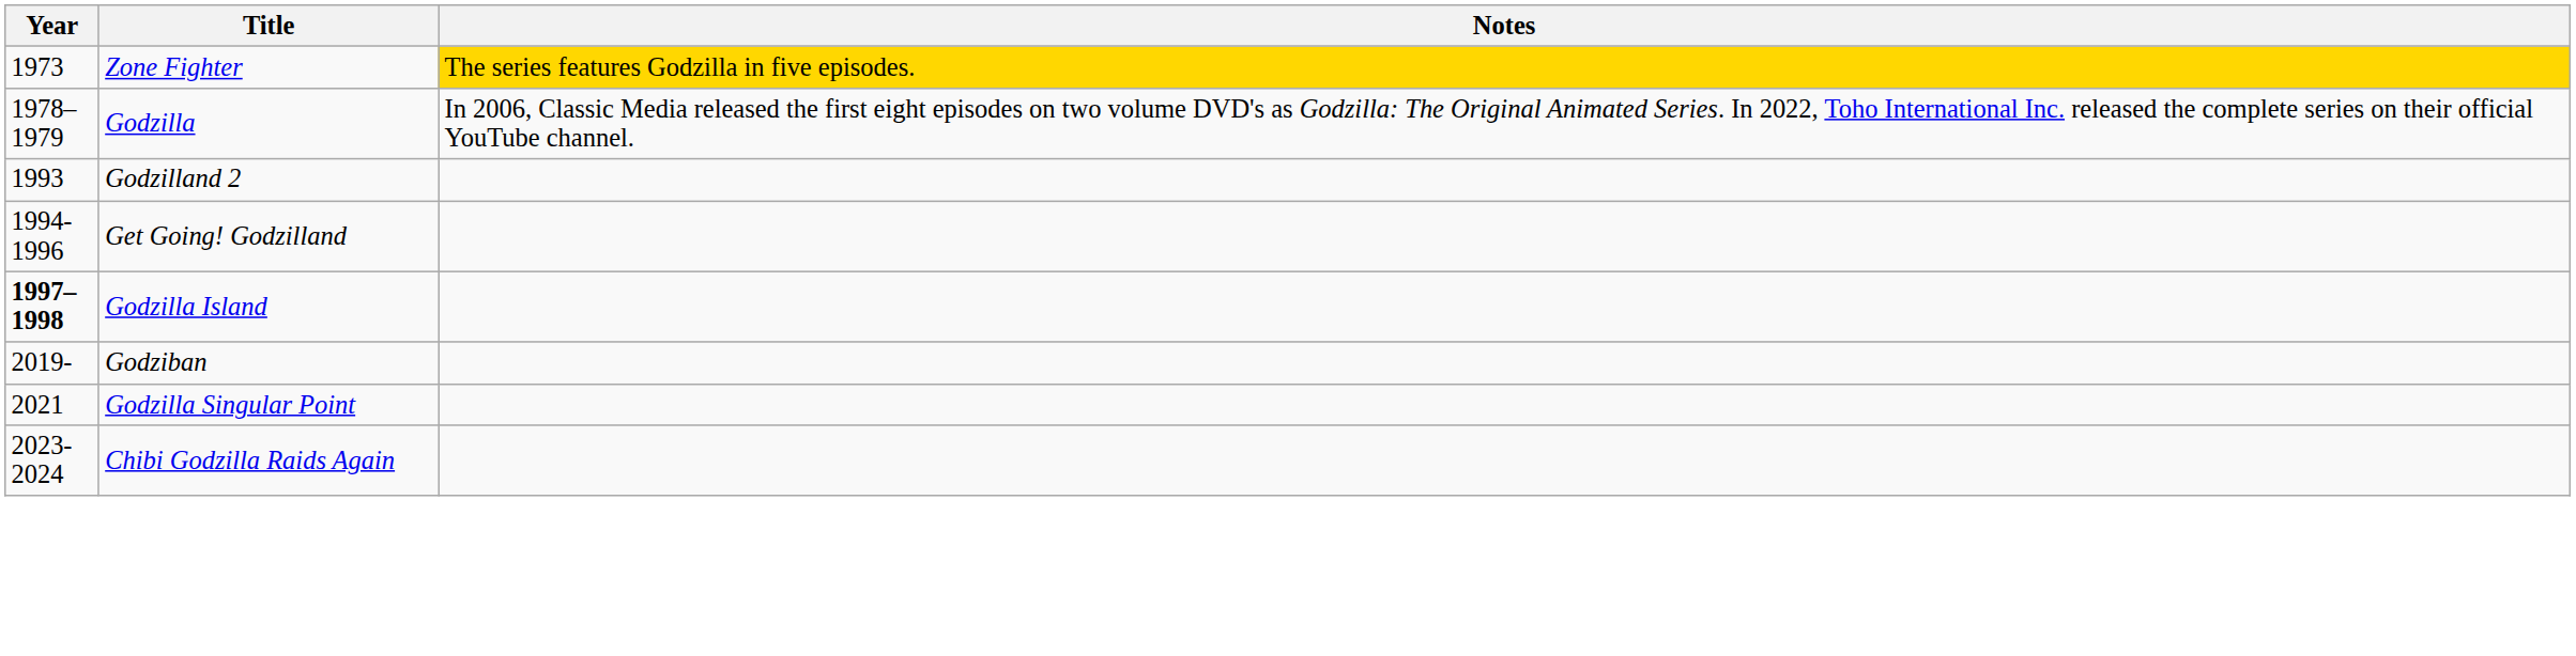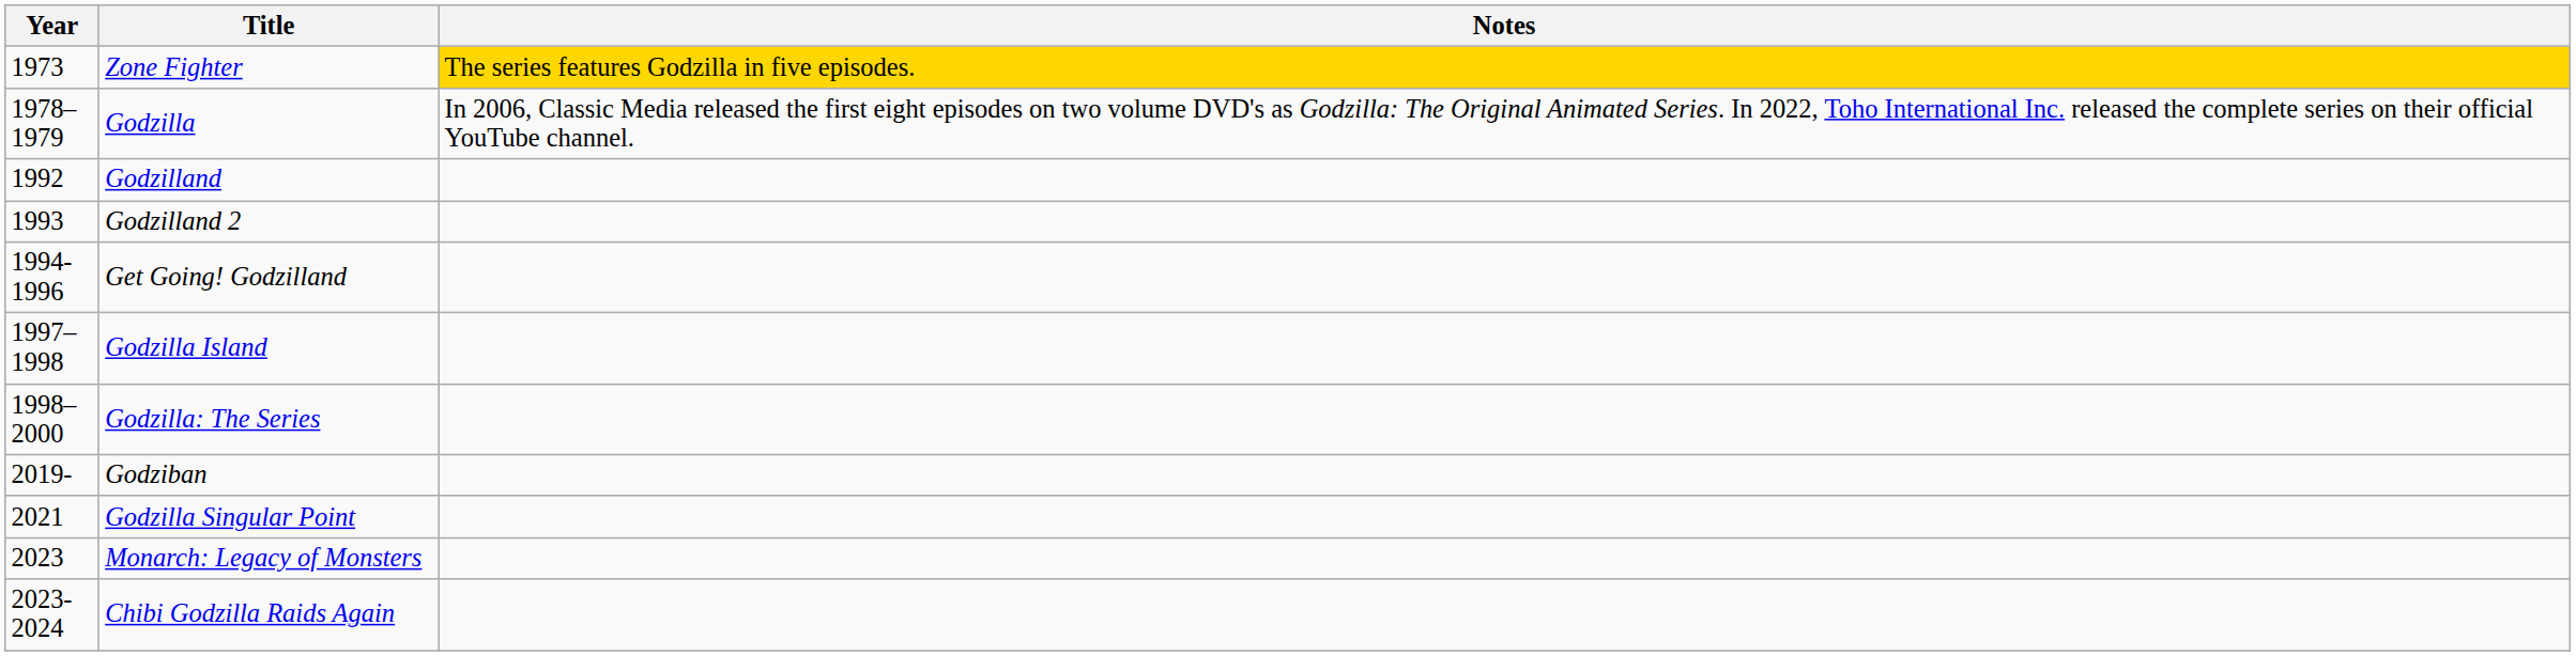 <table class="wikitable">
 <tr>
 <th width="50">Year</th>
 <th style="width:200px;">Title</th>
 <th>Notes</th>
 </tr>
 <tr>
 <td>1973</td>
 <td><em><a href='#'>Zone Fighter</a></em></td>
 <td style="background: gold;">The series features Godzilla in five episodes.</td>
 </tr>
 <tr>
 <td>1978–1979</td>
 <td><em><a href='#'>Godzilla</a></em></td>
 <td>In 2006, Classic Media released the first eight episodes on two volume DVD's as <em>Godzilla: The Original Animated Series</em>. In 2022, <a href='#'>Toho International Inc.</a> released the complete series on their official YouTube channel.</td>
 </tr>
 <tr>
+<td>1992</td>
+<td><em><a href='#'>Godzilland</a></em></td>
+<td></td>
+</tr>
+<tr>
 <td>1993</td>
 <td><em>Godzilland 2</em></td>
 <td></td>
 </tr>
 <tr>
 <td>1994-1996</td>
 <td><em>Get Going! Godzilland</em></td>
 <td></td>
 </tr>
 <tr>
-<td><strong>1997–1998</strong></td>
+<td>1997–1998</td>
 <td><em><a href='#'>Godzilla Island</a></em></td>
+<td></td>
+</tr>
+<tr>
+<td>1998–2000</td>
+<td><em><a href='#'>Godzilla: The Series</a></em></td>
 <td></td>
 </tr>
 <tr>
 <td>2019-</td>
 <td><em>Godziban</em></td>
 <td></td>
 </tr>
 <tr>
 <td>2021</td>
 <td><em><a href='#'>Godzilla Singular Point</a></em></td>
 <td></td>
 </tr>
 <tr>
+<td>2023</td>
+<td><em><a href='#'>Monarch: Legacy of Monsters</a></em></td>
+<td></td>
+</tr>
+<tr>
 <td>2023-2024</td>
 <td><em><a href='#'>Chibi Godzilla Raids Again</a></em></td>
 <td></td>
 </tr>
 </table>
